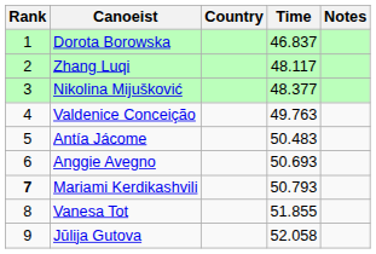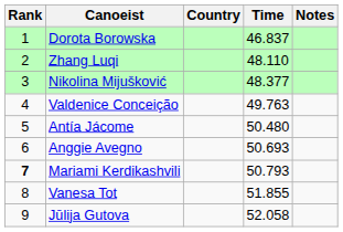 <table class="wikitable" style="text-align:center">
 <tr>
 <th>Rank</th>
 <th>Canoeist</th>
 <th>Country</th>
 <th>Time</th>
 <th>Notes</th>
 </tr>
 <tr bgcolor=bbffbb>
 <td>1</td>
 <td align="left"><a href='#'>Dorota Borowska</a></td>
 <td align="left"></td>
 <td>46.837</td>
 <td></td>
 </tr>
 <tr bgcolor=bbffbb>
 <td>2</td>
 <td align="left"><a href='#'>Zhang Luqi</a></td>
 <td align="left"></td>
-<td>48.117</td>
+<td>48.110</td>
 <td></td>
 </tr>
 <tr bgcolor=bbffbb>
 <td>3</td>
 <td align="left"><a href='#'>Nikolina Mijušković</a></td>
 <td align="left"></td>
 <td>48.377</td>
 <td></td>
 </tr>
 <tr>
 <td>4</td>
 <td align="left"><a href='#'>Valdenice Conceição</a></td>
 <td align="left"></td>
 <td>49.763</td>
 <td></td>
 </tr>
 <tr>
 <td>5</td>
 <td align="left"><a href='#'>Antía Jácome</a></td>
 <td align="left"></td>
-<td>50.483</td>
+<td>50.480</td>
 <td></td>
 </tr>
 <tr>
 <td>6</td>
 <td align="left"><a href='#'>Anggie Avegno</a></td>
 <td align="left"></td>
 <td>50.693</td>
 <td></td>
 </tr>
 <tr>
 <td><strong>7</strong></td>
 <td align="left"><a href='#'>Mariami Kerdikashvili</a></td>
 <td align="left"></td>
 <td>50.793</td>
 <td></td>
 </tr>
 <tr>
 <td>8</td>
 <td align="left"><a href='#'>Vanesa Tot</a></td>
 <td align="left"></td>
 <td>51.855</td>
 <td></td>
 </tr>
 <tr>
 <td>9</td>
 <td align="left"><a href='#'>Jūlija Gutova</a></td>
 <td align="left"></td>
 <td>52.058</td>
 <td></td>
 </tr>
 </table>
